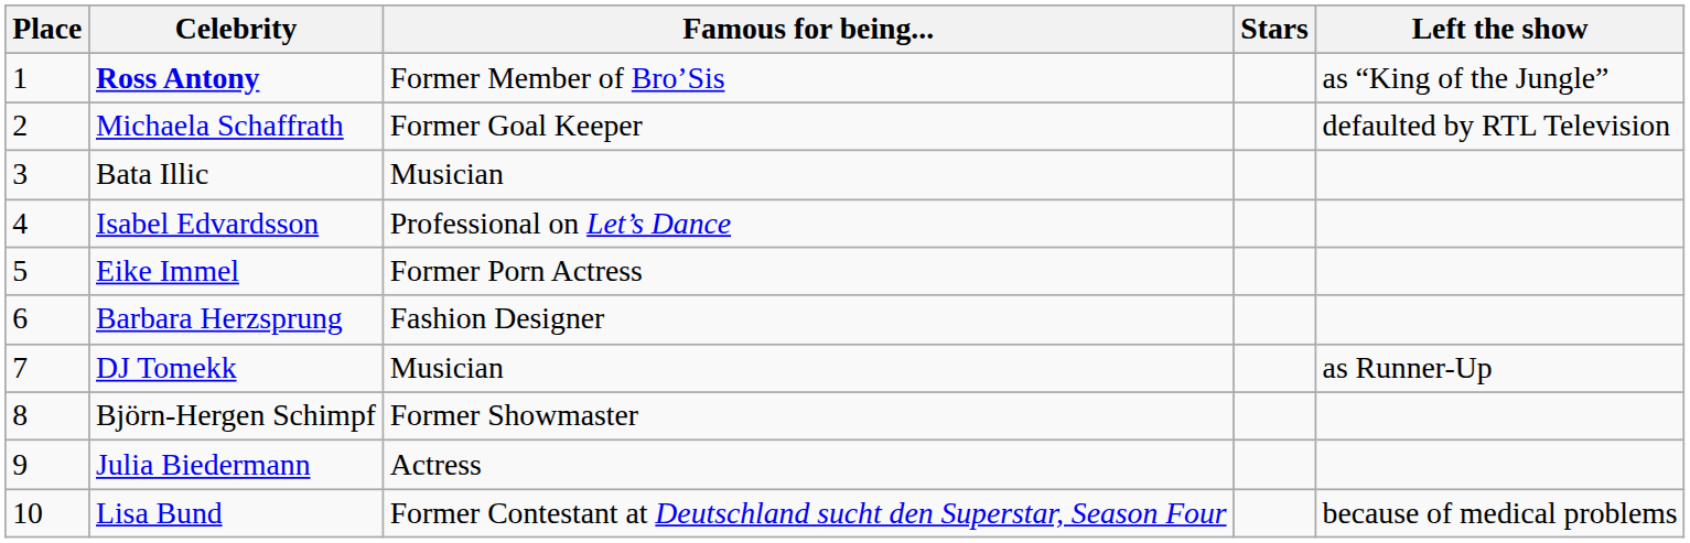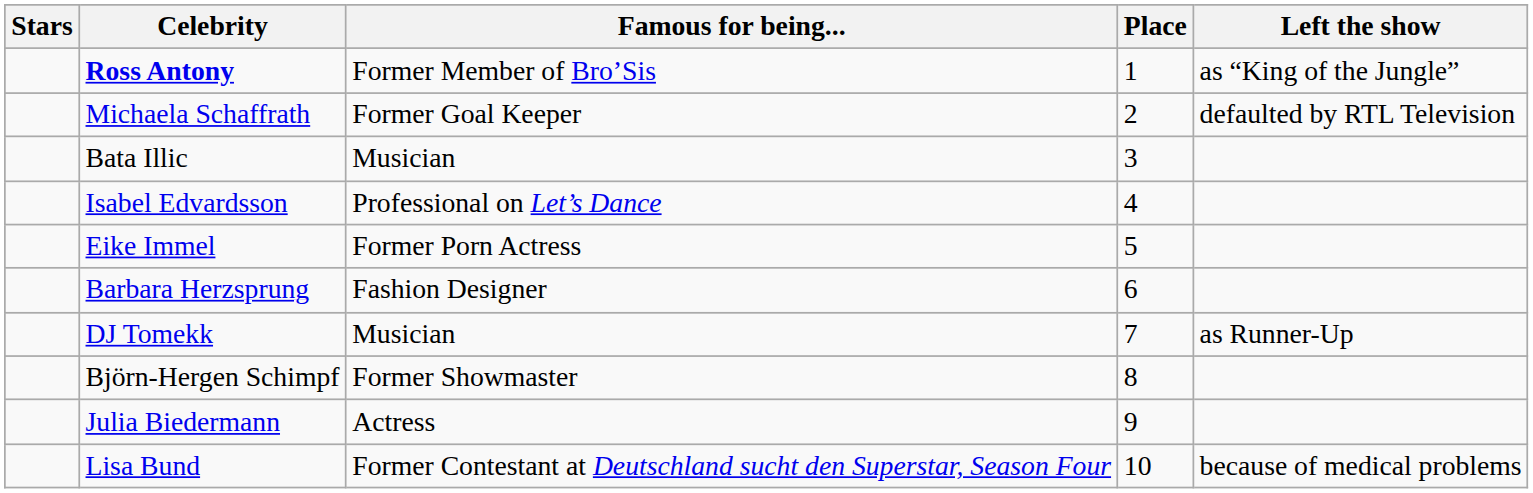 <table class="wikitable">
 <tr>
-<th>Place</th>
+<th>Stars</th>
 <th>Celebrity</th>
 <th>Famous for being...</th>
-<th>Stars</th>
+<th>Place</th>
 <th>Left the show</th>
 </tr>
 <tr>
-<td>1</td>
+<td></td>
 <td><strong><a href='#'>Ross Antony</a></strong></td>
 <td>Former Member of <a href='#'>Bro’Sis</a></td>
-<td></td>
+<td>1</td>
 <td>as “King of the Jungle”</td>
 </tr>
 <tr>
-<td>2</td>
+<td></td>
 <td><a href='#'>Michaela Schaffrath</a></td>
 <td>Former Goal Keeper</td>
-<td></td>
+<td>2</td>
 <td>defaulted by RTL Television</td>
 </tr>
 <tr>
-<td>3</td>
+<td></td>
 <td>Bata Illic</td>
 <td>Musician</td>
-<td></td>
+<td>3</td>
 <td></td>
 </tr>
 <tr>
-<td>4</td>
+<td></td>
 <td><a href='#'>Isabel Edvardsson</a></td>
 <td>Professional on <em><a href='#'>Let’s Dance</a></em></td>
-<td></td>
+<td>4</td>
 <td></td>
 </tr>
 <tr>
-<td>5</td>
+<td></td>
 <td><a href='#'>Eike Immel</a></td>
 <td>Former Porn Actress</td>
-<td></td>
+<td>5</td>
 <td></td>
 </tr>
 <tr>
-<td>6</td>
+<td></td>
 <td><a href='#'>Barbara Herzsprung</a></td>
 <td>Fashion Designer</td>
-<td></td>
+<td>6</td>
 <td></td>
 </tr>
 <tr>
-<td>7</td>
+<td></td>
 <td><a href='#'>DJ Tomekk</a></td>
 <td>Musician</td>
-<td></td>
+<td>7</td>
 <td>as Runner-Up</td>
 </tr>
 <tr>
-<td>8</td>
+<td></td>
 <td>Björn-Hergen Schimpf</td>
 <td>Former Showmaster</td>
-<td></td>
+<td>8</td>
 <td></td>
 </tr>
 <tr>
-<td>9</td>
+<td></td>
 <td><a href='#'>Julia Biedermann</a></td>
 <td>Actress</td>
-<td></td>
+<td>9</td>
 <td></td>
 </tr>
 <tr>
-<td>10</td>
+<td></td>
 <td><a href='#'>Lisa Bund</a></td>
 <td>Former Contestant at <em><a href='#'>Deutschland sucht den Superstar, Season Four</a></em></td>
-<td></td>
+<td>10</td>
 <td>because of medical problems</td>
 </tr>
 </table>
